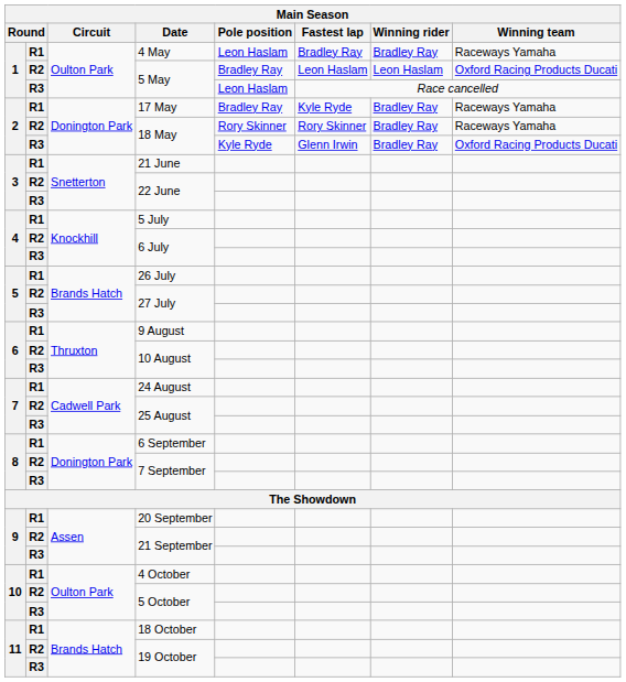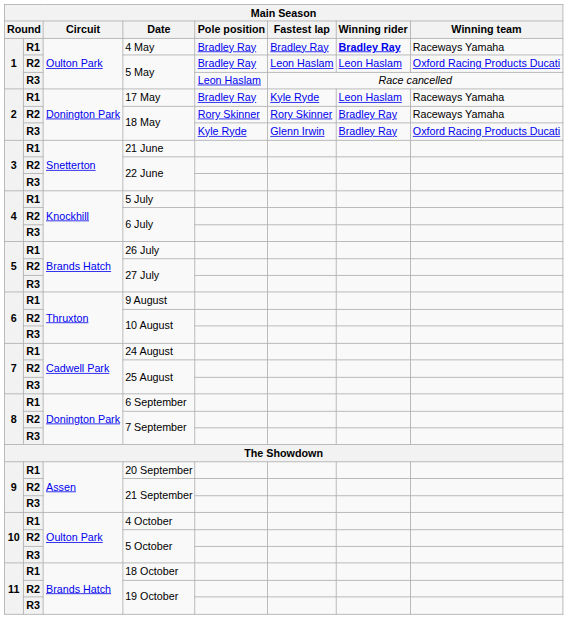 <table class="wikitable" style="font-size: 85%">
 <tr>
 <th colspan="8">Main Season</th>
 </tr>
 <tr>
 <th colspan="2">Round</th>
 <th>Circuit</th>
 <th>Date</th>
 <th>Pole position</th>
 <th>Fastest lap</th>
 <th>Winning rider</th>
 <th>Winning team</th>
 </tr>
 <tr>
 <th rowspan="3">1</th>
 <th>R1</th>
 <td rowspan="3"> <a href='#'>Oulton Park</a></td>
 <td>4 May</td>
-<td> <a href='#'>Leon Haslam</a></td>
 <td> <a href='#'>Bradley Ray</a></td>
 <td> <a href='#'>Bradley Ray</a></td>
+<td><strong> <a href='#'>Bradley Ray</a></strong></td>
 <td>Raceways Yamaha</td>
 </tr>
 <tr>
 <th>R2</th>
 <td rowspan="2">5 May</td>
 <td> <a href='#'>Bradley Ray</a></td>
 <td> <a href='#'>Leon Haslam</a></td>
 <td> <a href='#'>Leon Haslam</a></td>
 <td><a href='#'>Oxford Racing Products Ducati</a></td>
 </tr>
 <tr>
 <th>R3</th>
 <td> <a href='#'>Leon Haslam</a></td>
 <td colspan=3 align=center><em>Race cancelled</em></td>
 </tr>
 <tr>
 <th rowspan="3">2</th>
 <th>R1</th>
 <td rowspan="3"> <a href='#'>Donington Park</a></td>
 <td>17 May</td>
 <td> <a href='#'>Bradley Ray</a></td>
 <td> <a href='#'>Kyle Ryde</a></td>
-<td> <a href='#'>Bradley Ray</a></td>
+<td> <a href='#'>Leon Haslam</a></td>
 <td>Raceways Yamaha</td>
 </tr>
 <tr>
 <th>R2</th>
 <td rowspan="2">18 May</td>
 <td> <a href='#'>Rory Skinner</a></td>
 <td> <a href='#'>Rory Skinner</a></td>
 <td> <a href='#'>Bradley Ray</a></td>
 <td>Raceways Yamaha</td>
 </tr>
 <tr>
 <th>R3</th>
 <td> <a href='#'>Kyle Ryde</a></td>
 <td> <a href='#'>Glenn Irwin</a></td>
 <td> <a href='#'>Bradley Ray</a></td>
 <td><a href='#'>Oxford Racing Products Ducati</a></td>
 </tr>
 <tr>
 <th rowspan="3">3</th>
 <th>R1</th>
 <td rowspan="3"> <a href='#'>Snetterton</a></td>
 <td>21 June</td>
 <td></td>
 <td></td>
 <td></td>
 <td></td>
 </tr>
 <tr>
 <th>R2</th>
 <td rowspan="2">22 June</td>
 <td></td>
 <td></td>
 <td></td>
 <td></td>
 </tr>
 <tr>
 <th>R3</th>
 <td></td>
 <td></td>
 <td></td>
 <td></td>
 </tr>
 <tr>
 <th rowspan="3">4</th>
 <th>R1</th>
 <td rowspan="3"> <a href='#'>Knockhill</a></td>
 <td>5 July</td>
 <td></td>
 <td></td>
 <td></td>
 <td></td>
 </tr>
 <tr>
 <th>R2</th>
 <td rowspan="2">6 July</td>
 <td></td>
 <td></td>
 <td></td>
 <td></td>
 </tr>
 <tr>
 <th>R3</th>
 <td></td>
 <td></td>
 <td></td>
 <td></td>
 </tr>
 <tr>
 <th rowspan="3">5</th>
 <th>R1</th>
 <td rowspan="3"> <a href='#'>Brands Hatch</a></td>
 <td>26 July</td>
 <td></td>
 <td></td>
 <td></td>
 <td></td>
 </tr>
 <tr>
 <th>R2</th>
 <td rowspan="2">27 July</td>
 <td></td>
 <td></td>
 <td></td>
 <td></td>
 </tr>
 <tr>
 <th>R3</th>
 <td></td>
 <td></td>
 <td></td>
 <td></td>
 </tr>
 <tr>
 <th rowspan="3">6</th>
 <th>R1</th>
 <td rowspan="3"> <a href='#'>Thruxton</a></td>
 <td>9 August</td>
 <td></td>
 <td></td>
 <td></td>
 <td></td>
 </tr>
 <tr>
 <th>R2</th>
 <td rowspan="2">10 August</td>
 <td></td>
 <td></td>
 <td></td>
 <td></td>
 </tr>
 <tr>
 <th>R3</th>
 <td></td>
 <td></td>
 <td></td>
 <td></td>
 </tr>
 <tr>
 <th rowspan="3">7</th>
 <th>R1</th>
 <td rowspan="3"> <a href='#'>Cadwell Park</a></td>
 <td>24 August</td>
 <td></td>
 <td></td>
 <td></td>
 <td></td>
 </tr>
 <tr>
 <th>R2</th>
 <td rowspan="2">25 August</td>
 <td></td>
 <td></td>
 <td></td>
 <td></td>
 </tr>
 <tr>
 <th>R3</th>
 <td></td>
 <td></td>
 <td></td>
 <td></td>
 </tr>
 <tr>
 <th rowspan="3">8</th>
 <th>R1</th>
 <td rowspan="3"> <a href='#'>Donington Park</a></td>
 <td>6 September</td>
 <td></td>
 <td></td>
 <td></td>
 <td></td>
 </tr>
 <tr>
 <th>R2</th>
 <td rowspan="2">7 September</td>
 <td></td>
 <td></td>
 <td></td>
 <td></td>
 </tr>
 <tr>
 <th>R3</th>
 <td></td>
 <td></td>
 <td></td>
 <td></td>
 </tr>
 <tr>
 <th colspan="8">The Showdown</th>
 </tr>
 <tr>
 <th rowspan="3">9</th>
 <th>R1</th>
 <td rowspan="3"> <a href='#'>Assen</a></td>
 <td>20 September</td>
 <td></td>
 <td></td>
 <td></td>
 <td></td>
 </tr>
 <tr>
 <th>R2</th>
 <td rowspan="2">21 September</td>
 <td></td>
 <td></td>
 <td></td>
 <td></td>
 </tr>
 <tr>
 <th>R3</th>
 <td></td>
 <td></td>
 <td></td>
 <td></td>
 </tr>
 <tr>
 <th rowspan="3">10</th>
 <th>R1</th>
 <td rowspan="3"> <a href='#'>Oulton Park</a></td>
 <td>4 October</td>
 <td></td>
 <td></td>
 <td></td>
 <td></td>
 </tr>
 <tr>
 <th>R2</th>
 <td rowspan="2">5 October</td>
 <td></td>
 <td></td>
 <td></td>
 <td></td>
 </tr>
 <tr>
 <th>R3</th>
 <td></td>
 <td></td>
 <td></td>
 <td></td>
 </tr>
 <tr>
 <th rowspan="3">11</th>
 <th>R1</th>
 <td rowspan="3"> <a href='#'>Brands Hatch</a></td>
 <td>18 October</td>
 <td></td>
 <td></td>
 <td></td>
 <td></td>
 </tr>
 <tr>
 <th>R2</th>
 <td rowspan="2">19 October</td>
 <td></td>
 <td></td>
 <td></td>
 <td></td>
 </tr>
 <tr>
 <th>R3</th>
 <td></td>
 <td></td>
 <td></td>
 <td></td>
 </tr>
 </table>
